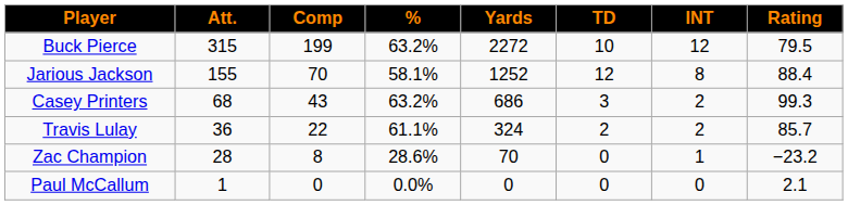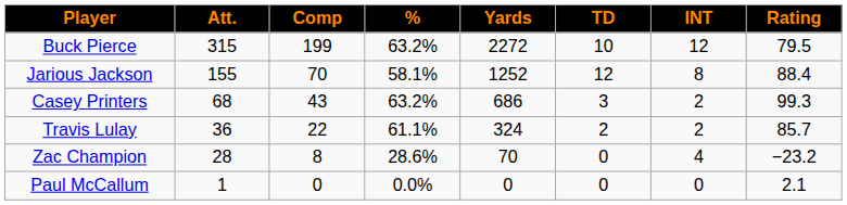 <table class="wikitable sortable">
 <tr>
 <th style="background:black;color:#FF8800;" width="16%">Player</th>
 <th style="background:black;color:#FF8800;" width="9%">Att.</th>
 <th style="background:black;color:#FF8800;" width="9%">Comp</th>
 <th style="background:black;color:#FF8800;" width="9%">%</th>
 <th style="background:black;color:#FF8800;" width="9%">Yards</th>
 <th style="background:black;color:#FF8800;" width="9%">TD</th>
 <th style="background:black;color:#FF8800;" width="9%">INT</th>
 <th style="background:black;color:#FF8800;" width="9%">Rating</th>
 </tr>
 <tr align="center">
 <td><a href='#'>Buck Pierce</a></td>
 <td>315</td>
 <td>199</td>
 <td>63.2%</td>
 <td>2272</td>
 <td>10</td>
 <td>12</td>
 <td>79.5</td>
 </tr>
 <tr align="center">
 <td><a href='#'>Jarious Jackson</a></td>
 <td>155</td>
 <td>70</td>
 <td>58.1%</td>
 <td>1252</td>
 <td>12</td>
 <td>8</td>
 <td>88.4</td>
 </tr>
 <tr align="center">
 <td><a href='#'>Casey Printers</a></td>
 <td>68</td>
 <td>43</td>
 <td>63.2%</td>
 <td>686</td>
 <td>3</td>
 <td>2</td>
 <td>99.3</td>
 </tr>
 <tr align="center">
 <td><a href='#'>Travis Lulay</a></td>
 <td>36</td>
 <td>22</td>
 <td>61.1%</td>
 <td>324</td>
 <td>2</td>
 <td>2</td>
 <td>85.7</td>
 </tr>
 <tr align="center">
 <td><a href='#'>Zac Champion</a></td>
 <td>28</td>
 <td>8</td>
 <td>28.6%</td>
 <td>70</td>
 <td>0</td>
-<td>1</td>
+<td>4</td>
 <td>−23.2</td>
 </tr>
 <tr align="center">
 <td><a href='#'>Paul McCallum</a></td>
 <td>1</td>
 <td>0</td>
 <td>0.0%</td>
 <td>0</td>
 <td>0</td>
 <td>0</td>
 <td>2.1</td>
 </tr>
 </table>
